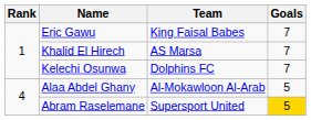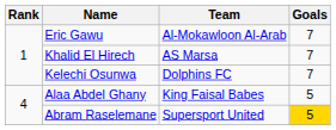 <table class="wikitable" style="text-align:center">
 <tr>
 <th>Rank</th>
 <th>Name</th>
 <th>Team</th>
 <th>Goals</th>
 </tr>
 <tr>
 <td rowspan=3>1</td>
 <td align="left"> <a href='#'>Eric Gawu</a></td>
-<td align="left"> <a href='#'>King Faisal Babes</a></td>
+<td align="left"> <a href='#'>Al-Mokawloon Al-Arab</a></td>
 <td>7</td>
 </tr>
 <tr>
 <td align="left"> <a href='#'>Khalid El Hirech</a></td>
 <td align="left"> <a href='#'>AS Marsa</a></td>
 <td>7</td>
 </tr>
 <tr>
 <td align="left"> <a href='#'>Kelechi Osunwa</a></td>
 <td align="left"> <a href='#'>Dolphins FC</a></td>
 <td>7</td>
 </tr>
 <tr>
 <td rowspan=2>4</td>
 <td align="left"> <a href='#'>Alaa Abdel Ghany</a></td>
-<td align="left"> <a href='#'>Al-Mokawloon Al-Arab</a></td>
+<td align="left"> <a href='#'>King Faisal Babes</a></td>
 <td>5</td>
 </tr>
 <tr>
 <td align="left"> <a href='#'>Abram Raselemane</a></td>
 <td align="left"> <a href='#'>Supersport United</a></td>
 <td style="background: gold;">5</td>
 </tr>
 </table>
